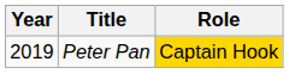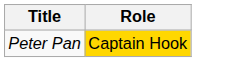 <table class="wikitable">
 <tr>
-<th>Year</th>
 <th>Title</th>
 <th>Role</th>
 </tr>
 <tr>
-<td>2019</td>
 <td><em>Peter Pan</em></td>
 <td style="background: gold;">Captain Hook</td>
 </tr>
 </table>
